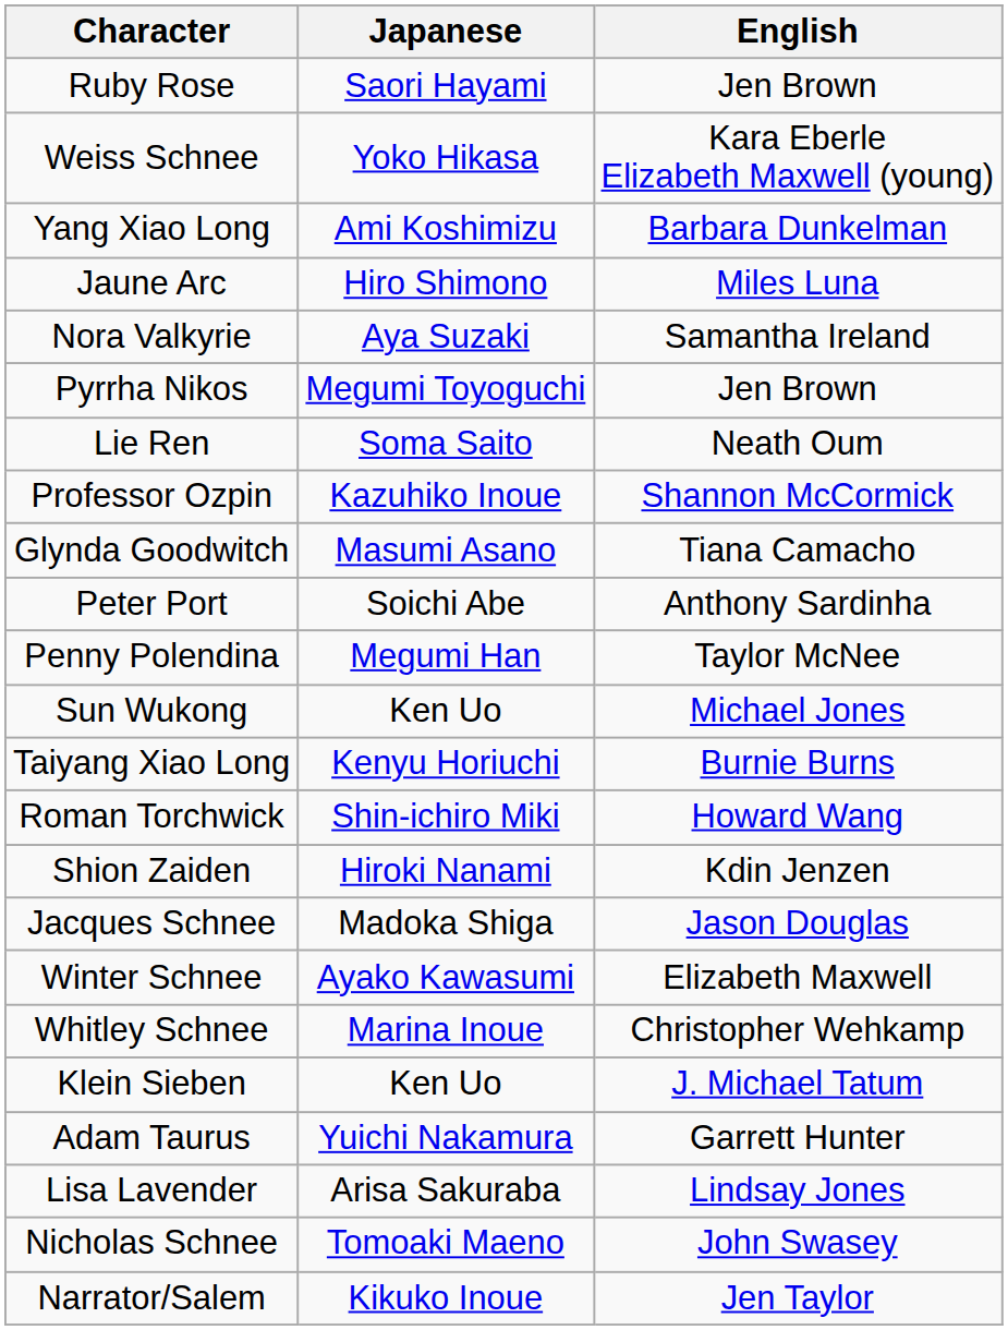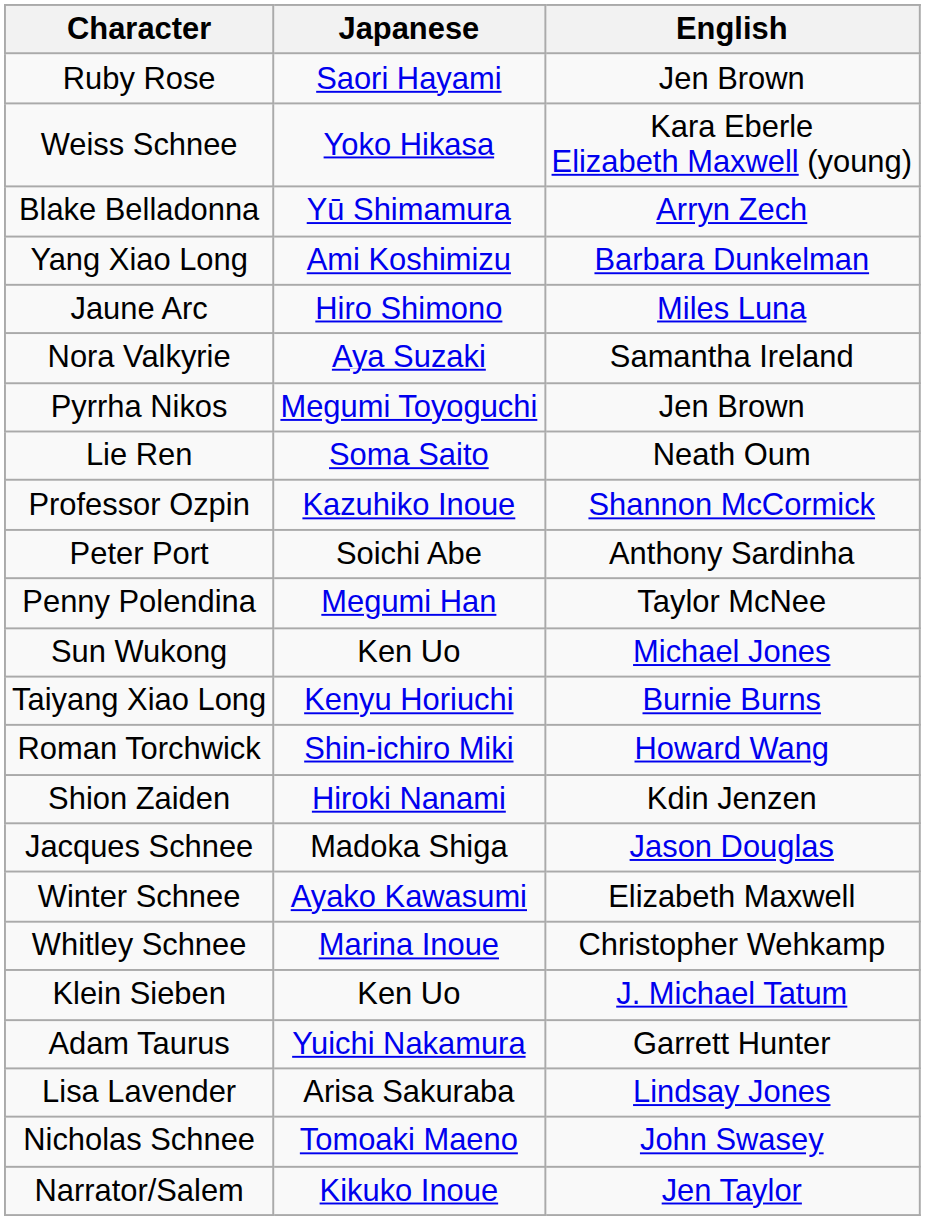 <table class="wikitable" style="text-align:center;">
 <tr>
 <th>Character</th>
 <th>Japanese</th>
 <th>English</th>
 </tr>
 <tr>
 <td>Ruby Rose</td>
 <td><a href='#'>Saori Hayami</a></td>
 <td>Jen Brown</td>
 </tr>
 <tr>
 <td>Weiss Schnee</td>
 <td><a href='#'>Yoko Hikasa</a></td>
 <td>Kara Eberle<br><a href='#'>Elizabeth Maxwell</a> (young)</td>
+</tr>
+<tr>
+<td>Blake Belladonna</td>
+<td><a href='#'>Yū Shimamura</a></td>
+<td><a href='#'>Arryn Zech</a></td>
 </tr>
 <tr>
 <td>Yang Xiao Long</td>
 <td><a href='#'>Ami Koshimizu</a></td>
 <td><a href='#'>Barbara Dunkelman</a></td>
 </tr>
 <tr>
 <td>Jaune Arc</td>
 <td><a href='#'>Hiro Shimono</a></td>
 <td><a href='#'>Miles Luna</a></td>
 </tr>
 <tr>
 <td>Nora Valkyrie</td>
 <td><a href='#'>Aya Suzaki</a></td>
 <td>Samantha Ireland</td>
 </tr>
 <tr>
 <td>Pyrrha Nikos</td>
 <td><a href='#'>Megumi Toyoguchi</a></td>
 <td>Jen Brown</td>
 </tr>
 <tr>
 <td>Lie Ren</td>
 <td><a href='#'>Soma Saito</a></td>
 <td>Neath Oum</td>
 </tr>
 <tr>
 <td>Professor Ozpin</td>
 <td><a href='#'>Kazuhiko Inoue</a></td>
 <td><a href='#'>Shannon McCormick</a></td>
-</tr>
-<tr>
-<td>Glynda Goodwitch</td>
-<td><a href='#'>Masumi Asano</a></td>
-<td>Tiana Camacho</td>
 </tr>
 <tr>
 <td>Peter Port</td>
 <td>Soichi Abe</td>
 <td>Anthony Sardinha</td>
 </tr>
 <tr>
 <td>Penny Polendina</td>
 <td><a href='#'>Megumi Han</a></td>
 <td>Taylor McNee</td>
 </tr>
 <tr>
 <td>Sun Wukong</td>
 <td>Ken Uo</td>
 <td><a href='#'>Michael Jones</a></td>
 </tr>
 <tr>
 <td>Taiyang Xiao Long</td>
 <td><a href='#'>Kenyu Horiuchi</a></td>
 <td><a href='#'>Burnie Burns</a></td>
 </tr>
 <tr>
 <td>Roman Torchwick</td>
 <td><a href='#'>Shin-ichiro Miki</a></td>
 <td><a href='#'>Howard Wang</a></td>
 </tr>
 <tr>
 <td>Shion Zaiden</td>
 <td><a href='#'>Hiroki Nanami</a></td>
 <td>Kdin Jenzen</td>
 </tr>
 <tr>
 <td>Jacques Schnee</td>
 <td>Madoka Shiga</td>
 <td><a href='#'>Jason Douglas</a></td>
 </tr>
 <tr>
 <td>Winter Schnee</td>
 <td><a href='#'>Ayako Kawasumi</a></td>
 <td>Elizabeth Maxwell</td>
 </tr>
 <tr>
 <td>Whitley Schnee</td>
 <td><a href='#'>Marina Inoue</a></td>
 <td>Christopher Wehkamp</td>
 </tr>
 <tr>
 <td>Klein Sieben</td>
 <td>Ken Uo</td>
 <td><a href='#'>J. Michael Tatum</a></td>
 </tr>
 <tr>
 <td>Adam Taurus</td>
 <td><a href='#'>Yuichi Nakamura</a></td>
 <td>Garrett Hunter</td>
 </tr>
 <tr>
 <td>Lisa Lavender</td>
 <td>Arisa Sakuraba</td>
 <td><a href='#'>Lindsay Jones</a></td>
 </tr>
 <tr>
 <td>Nicholas Schnee</td>
 <td><a href='#'>Tomoaki Maeno</a></td>
 <td><a href='#'>John Swasey</a></td>
 </tr>
 <tr>
 <td>Narrator/Salem</td>
 <td><a href='#'>Kikuko Inoue</a></td>
 <td><a href='#'>Jen Taylor</a></td>
 </tr>
 </table>
